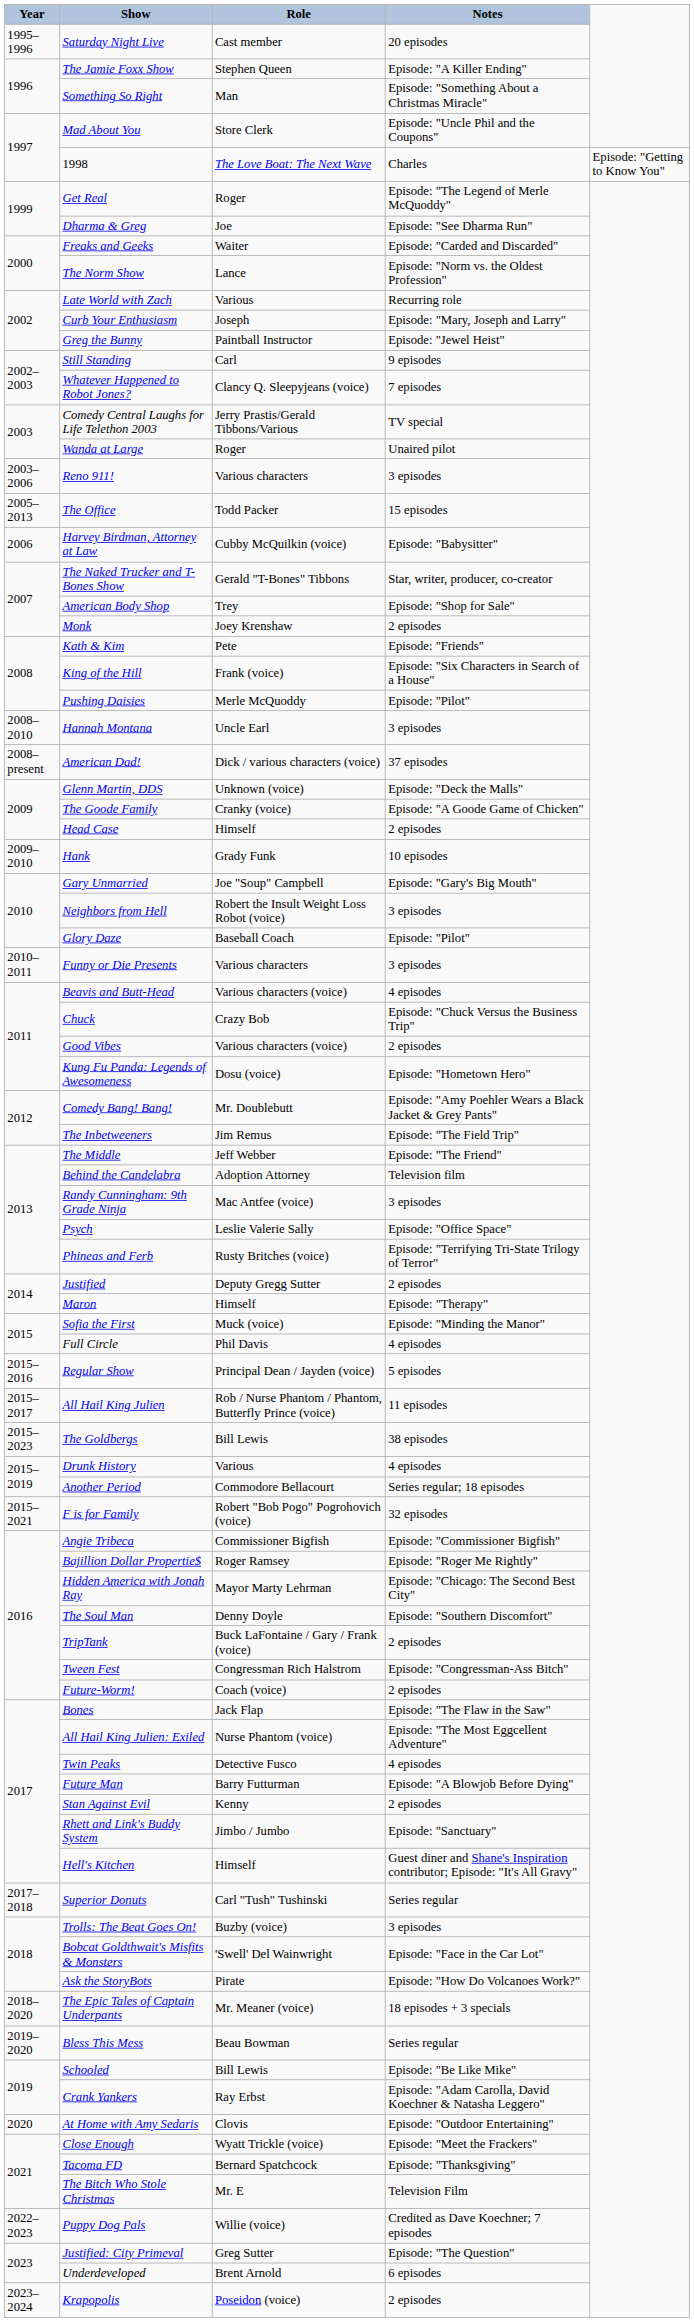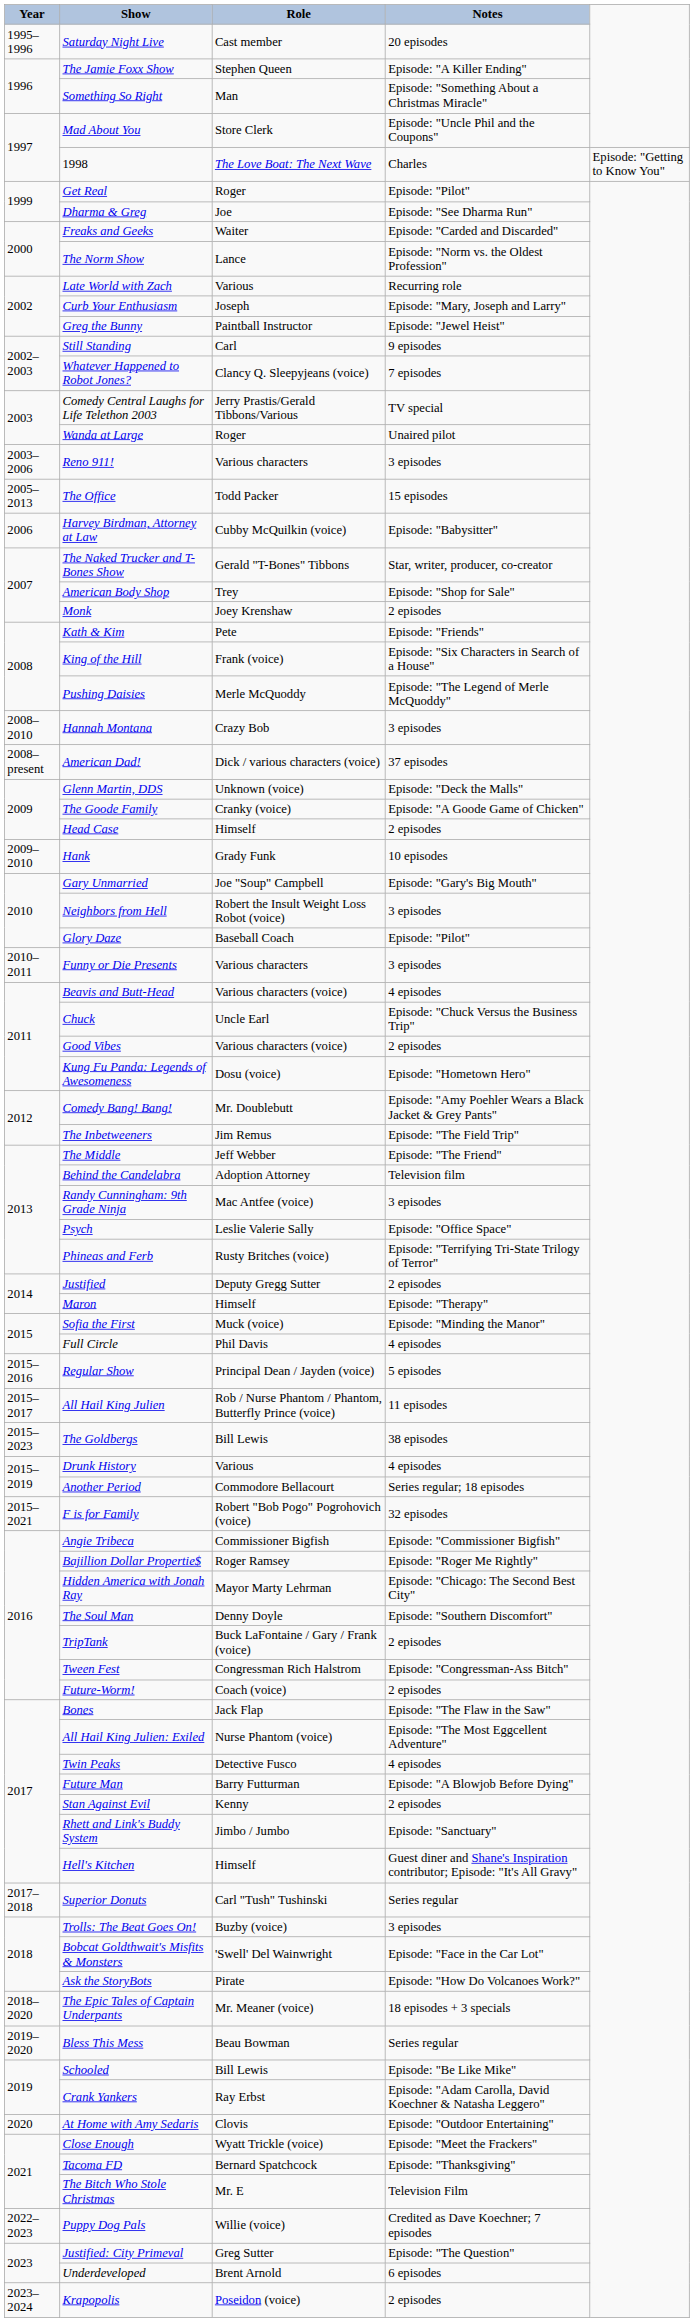 <table class="wikitable sortable">
 <tr>
 <th style="background:#B0C4DE;">Year</th>
 <th style="background:#B0C4DE;">Show</th>
 <th style="background:#B0C4DE;">Role</th>
 <th style="background:#B0C4DE;">Notes</th>
 </tr>
 <tr>
 <td>1995–1996</td>
 <td><em><a href='#'>Saturday Night Live</a></em></td>
 <td>Cast member</td>
 <td>20 episodes</td>
 </tr>
 <tr>
 <td rowspan="2">1996</td>
 <td><em><a href='#'>The Jamie Foxx Show</a></em></td>
 <td>Stephen Queen</td>
 <td>Episode: "A Killer Ending"</td>
 </tr>
 <tr>
 <td><em><a href='#'>Something So Right</a></em></td>
 <td>Man</td>
 <td>Episode: "Something About a Christmas Miracle"</td>
 </tr>
 <tr>
 <td rowspan="2">1997</td>
 <td><em><a href='#'>Mad About You</a></em></td>
 <td>Store Clerk</td>
 <td>Episode: "Uncle Phil and the Coupons"</td>
 </tr>
 <tr>
 <td>1998</td>
 <td><em><a href='#'>The Love Boat: The Next Wave</a></em></td>
 <td>Charles</td>
 <td>Episode: "Getting to Know You"</td>
 </tr>
 <tr>
 <td rowspan="2">1999</td>
 <td><em><a href='#'>Get Real</a></em></td>
 <td>Roger</td>
-<td>Episode: "The Legend of Merle McQuoddy"</td>
+<td>Episode: "Pilot"</td>
 </tr>
 <tr>
 <td><em><a href='#'>Dharma & Greg</a></em></td>
 <td>Joe</td>
 <td>Episode: "See Dharma Run"</td>
 </tr>
 <tr>
 <td rowspan="2">2000</td>
 <td><em><a href='#'>Freaks and Geeks</a></em></td>
 <td>Waiter</td>
 <td>Episode: "Carded and Discarded"</td>
 </tr>
 <tr>
 <td><em><a href='#'>The Norm Show</a></em></td>
 <td>Lance</td>
 <td>Episode: "Norm vs. the Oldest Profession"</td>
 </tr>
 <tr>
 <td rowspan="3">2002</td>
 <td><em><a href='#'>Late World with Zach</a></em></td>
 <td>Various</td>
 <td>Recurring role</td>
 </tr>
 <tr>
 <td><em><a href='#'>Curb Your Enthusiasm</a></em></td>
 <td>Joseph</td>
 <td>Episode: "Mary, Joseph and Larry"</td>
 </tr>
 <tr>
 <td><em><a href='#'>Greg the Bunny</a></em></td>
 <td>Paintball Instructor</td>
 <td>Episode: "Jewel Heist"</td>
 </tr>
 <tr>
 <td rowspan="2">2002–2003</td>
 <td><em><a href='#'>Still Standing</a></em></td>
 <td>Carl</td>
 <td>9 episodes</td>
 </tr>
 <tr>
 <td><em><a href='#'>Whatever Happened to Robot Jones?</a></em></td>
 <td>Clancy Q. Sleepyjeans (voice)</td>
 <td>7 episodes</td>
 </tr>
 <tr>
 <td rowspan="2">2003</td>
 <td><em>Comedy Central Laughs for Life Telethon 2003</em></td>
 <td>Jerry Prastis/Gerald Tibbons/Various</td>
 <td>TV special</td>
 </tr>
 <tr>
 <td><em><a href='#'>Wanda at Large</a></em></td>
 <td>Roger</td>
 <td>Unaired pilot</td>
 </tr>
 <tr>
 <td>2003–2006</td>
 <td><em><a href='#'>Reno 911!</a></em></td>
 <td>Various characters</td>
 <td>3 episodes</td>
 </tr>
 <tr>
 <td>2005–2013</td>
 <td><em><a href='#'>The Office</a></em></td>
 <td>Todd Packer</td>
 <td>15 episodes</td>
 </tr>
 <tr>
 <td>2006</td>
 <td><em><a href='#'>Harvey Birdman, Attorney at Law</a></em></td>
 <td>Cubby McQuilkin (voice)</td>
 <td>Episode: "Babysitter"</td>
 </tr>
 <tr>
 <td rowspan="3">2007</td>
 <td><em><a href='#'>The Naked Trucker and T-Bones Show</a></em></td>
 <td>Gerald "T-Bones" Tibbons</td>
 <td>Star, writer, producer, co-creator</td>
 </tr>
 <tr>
 <td><em><a href='#'>American Body Shop</a></em></td>
 <td>Trey</td>
 <td>Episode: "Shop for Sale"</td>
 </tr>
 <tr>
 <td><em><a href='#'>Monk</a></em></td>
 <td>Joey Krenshaw</td>
 <td>2 episodes</td>
 </tr>
 <tr>
 <td rowspan="3">2008</td>
 <td><em><a href='#'>Kath & Kim</a></em></td>
 <td>Pete</td>
 <td>Episode: "Friends"</td>
 </tr>
 <tr>
 <td><em><a href='#'>King of the Hill</a></em></td>
 <td>Frank (voice)</td>
 <td>Episode: "Six Characters in Search of a House"</td>
 </tr>
 <tr>
 <td><em><a href='#'>Pushing Daisies</a></em></td>
 <td>Merle McQuoddy</td>
-<td>Episode: "Pilot"</td>
+<td>Episode: "The Legend of Merle McQuoddy"</td>
 </tr>
 <tr>
 <td>2008–2010</td>
 <td><em><a href='#'>Hannah Montana</a></em></td>
-<td>Uncle Earl</td>
+<td>Crazy Bob</td>
 <td>3 episodes</td>
 </tr>
 <tr>
 <td>2008–present</td>
 <td><em><a href='#'>American Dad!</a></em></td>
 <td>Dick / various characters (voice)</td>
 <td>37 episodes</td>
 </tr>
 <tr>
 <td rowspan="3">2009</td>
 <td><em><a href='#'>Glenn Martin, DDS</a></em></td>
 <td>Unknown (voice)</td>
 <td>Episode: "Deck the Malls"</td>
 </tr>
 <tr>
 <td><em><a href='#'>The Goode Family</a></em></td>
 <td>Cranky (voice)</td>
 <td>Episode: "A Goode Game of Chicken"</td>
 </tr>
 <tr>
 <td><em><a href='#'>Head Case</a></em></td>
 <td>Himself</td>
 <td>2 episodes</td>
 </tr>
 <tr>
 <td>2009–2010</td>
 <td><em><a href='#'>Hank</a></em></td>
 <td>Grady Funk</td>
 <td>10 episodes</td>
 </tr>
 <tr>
 <td rowspan="3">2010</td>
 <td><em><a href='#'>Gary Unmarried</a></em></td>
 <td>Joe "Soup" Campbell</td>
 <td>Episode: "Gary's Big Mouth"</td>
 </tr>
 <tr>
 <td><em><a href='#'>Neighbors from Hell</a></em></td>
 <td>Robert the Insult Weight Loss Robot (voice)</td>
 <td>3 episodes</td>
 </tr>
 <tr>
 <td><em><a href='#'>Glory Daze</a></em></td>
 <td>Baseball Coach</td>
 <td>Episode: "Pilot"</td>
 </tr>
 <tr>
 <td>2010–2011</td>
 <td><em><a href='#'>Funny or Die Presents</a></em></td>
 <td>Various characters</td>
 <td>3 episodes</td>
 </tr>
 <tr>
 <td rowspan="4">2011</td>
 <td><em><a href='#'>Beavis and Butt-Head</a></em></td>
 <td>Various characters (voice)</td>
 <td>4 episodes</td>
 </tr>
 <tr>
 <td><em><a href='#'>Chuck</a></em></td>
-<td>Crazy Bob</td>
+<td>Uncle Earl</td>
 <td>Episode: "Chuck Versus the Business Trip"</td>
 </tr>
 <tr>
 <td><em><a href='#'>Good Vibes</a></em></td>
 <td>Various characters (voice)</td>
 <td>2 episodes</td>
 </tr>
 <tr>
 <td><em><a href='#'>Kung Fu Panda: Legends of Awesomeness</a></em></td>
 <td>Dosu (voice)</td>
 <td>Episode: "Hometown Hero"</td>
 </tr>
 <tr>
 <td rowspan="2">2012</td>
 <td><em><a href='#'>Comedy Bang! Bang!</a></em></td>
 <td>Mr. Doublebutt</td>
 <td>Episode: "Amy Poehler Wears a Black Jacket & Grey Pants"</td>
 </tr>
 <tr>
 <td><em><a href='#'>The Inbetweeners</a></em></td>
 <td>Jim Remus</td>
 <td>Episode: "The Field Trip"</td>
 </tr>
 <tr>
 <td rowspan="5">2013</td>
 <td><em><a href='#'>The Middle</a></em></td>
 <td>Jeff Webber</td>
 <td>Episode: "The Friend"</td>
 </tr>
 <tr>
 <td><em><a href='#'>Behind the Candelabra</a></em></td>
 <td>Adoption Attorney</td>
 <td>Television film</td>
 </tr>
 <tr>
 <td><em><a href='#'>Randy Cunningham: 9th Grade Ninja</a></em></td>
 <td>Mac Antfee (voice)</td>
 <td>3 episodes</td>
 </tr>
 <tr>
 <td><em><a href='#'>Psych</a></em></td>
 <td>Leslie Valerie Sally</td>
 <td>Episode: "Office Space"</td>
 </tr>
 <tr>
 <td><em><a href='#'>Phineas and Ferb</a></em></td>
 <td>Rusty Britches (voice)</td>
 <td>Episode: "Terrifying Tri-State Trilogy of Terror"</td>
 </tr>
 <tr>
 <td rowspan="2">2014</td>
 <td><em><a href='#'>Justified</a></em></td>
 <td>Deputy Gregg Sutter</td>
 <td>2 episodes</td>
 </tr>
 <tr>
 <td><em><a href='#'>Maron</a></em></td>
 <td>Himself</td>
 <td>Episode: "Therapy"</td>
 </tr>
 <tr>
 <td rowspan="2">2015</td>
 <td><em><a href='#'>Sofia the First</a></em></td>
 <td>Muck (voice)</td>
 <td>Episode: "Minding the Manor"</td>
 </tr>
 <tr>
 <td><em>Full Circle</em></td>
 <td>Phil Davis</td>
 <td>4 episodes</td>
 </tr>
 <tr>
 <td>2015–2016</td>
 <td><em><a href='#'>Regular Show</a></em></td>
 <td>Principal Dean / Jayden (voice)</td>
 <td>5 episodes</td>
 </tr>
 <tr>
 <td>2015–2017</td>
 <td><em><a href='#'>All Hail King Julien</a></em></td>
 <td>Rob / Nurse Phantom / Phantom, Butterfly Prince (voice)</td>
 <td>11 episodes</td>
 </tr>
 <tr>
 <td>2015–2023</td>
 <td><em><a href='#'>The Goldbergs</a></em></td>
 <td>Bill Lewis</td>
 <td>38 episodes</td>
 </tr>
 <tr>
 <td rowspan="2">2015–2019</td>
 <td><em><a href='#'>Drunk History</a></em></td>
 <td>Various</td>
 <td>4 episodes</td>
 </tr>
 <tr>
 <td><em><a href='#'>Another Period</a></em></td>
 <td>Commodore Bellacourt</td>
 <td>Series regular; 18 episodes</td>
 </tr>
 <tr>
 <td>2015–2021</td>
 <td><em><a href='#'>F is for Family</a></em></td>
 <td>Robert "Bob Pogo" Pogrohovich (voice)</td>
 <td>32 episodes</td>
 </tr>
 <tr>
 <td rowspan="7">2016</td>
 <td><em><a href='#'>Angie Tribeca</a></em></td>
 <td>Commissioner Bigfish</td>
 <td>Episode: "Commissioner Bigfish"</td>
 </tr>
 <tr>
 <td><em><a href='#'>Bajillion Dollar Propertie$</a></em></td>
 <td>Roger Ramsey</td>
 <td>Episode: "Roger Me Rightly"</td>
 </tr>
 <tr>
 <td><em><a href='#'>Hidden America with Jonah Ray</a></em></td>
 <td>Mayor Marty Lehrman</td>
 <td>Episode: "Chicago: The Second Best City"</td>
 </tr>
 <tr>
 <td><em><a href='#'>The Soul Man</a></em></td>
 <td>Denny Doyle</td>
 <td>Episode: "Southern Discomfort"</td>
 </tr>
 <tr>
 <td><em><a href='#'>TripTank</a></em></td>
 <td>Buck LaFontaine / Gary / Frank (voice)</td>
 <td>2 episodes</td>
 </tr>
 <tr>
 <td><em><a href='#'>Tween Fest</a></em></td>
 <td>Congressman Rich Halstrom</td>
 <td>Episode: "Congressman-Ass Bitch"</td>
 </tr>
 <tr>
 <td><em><a href='#'>Future-Worm!</a></em></td>
 <td>Coach (voice)</td>
 <td>2 episodes</td>
 </tr>
 <tr>
 <td rowspan="7">2017</td>
 <td><em><a href='#'>Bones</a></em></td>
 <td>Jack Flap</td>
 <td>Episode: "The Flaw in the Saw"</td>
 </tr>
 <tr>
 <td><em><a href='#'>All Hail King Julien: Exiled</a></em></td>
 <td>Nurse Phantom (voice)</td>
 <td>Episode: "The Most Eggcellent Adventure"</td>
 </tr>
 <tr>
 <td><em><a href='#'>Twin Peaks</a></em></td>
 <td>Detective Fusco</td>
 <td>4 episodes</td>
 </tr>
 <tr>
 <td><em><a href='#'>Future Man</a></em></td>
 <td>Barry Futturman</td>
 <td>Episode: "A Blowjob Before Dying"</td>
 </tr>
 <tr>
 <td><em><a href='#'>Stan Against Evil</a></em></td>
 <td>Kenny</td>
 <td>2 episodes</td>
 </tr>
 <tr>
 <td><em><a href='#'>Rhett and Link's Buddy System</a></em></td>
 <td>Jimbo / Jumbo</td>
 <td>Episode: "Sanctuary"</td>
 </tr>
 <tr>
 <td><em><a href='#'>Hell's Kitchen</a></em></td>
 <td>Himself</td>
 <td>Guest diner and <a href='#'>Shane's Inspiration</a> contributor; Episode: "It's All Gravy"</td>
 </tr>
 <tr>
 <td>2017–2018</td>
 <td><em><a href='#'>Superior Donuts</a></em></td>
 <td>Carl "Tush"  Tushinski</td>
 <td>Series regular</td>
 </tr>
 <tr>
 <td rowspan="3">2018</td>
 <td><em><a href='#'>Trolls: The Beat Goes On!</a></em></td>
 <td>Buzby (voice)</td>
 <td>3 episodes</td>
 </tr>
 <tr>
 <td><em><a href='#'>Bobcat Goldthwait's Misfits & Monsters</a></em></td>
 <td>'Swell' Del Wainwright</td>
 <td>Episode: "Face in the Car Lot"</td>
 </tr>
 <tr>
 <td><em><a href='#'>Ask the StoryBots</a></em></td>
 <td>Pirate</td>
 <td>Episode: "How Do Volcanoes Work?"</td>
 </tr>
 <tr>
 <td>2018–2020</td>
 <td><em><a href='#'>The Epic Tales of Captain Underpants</a></em></td>
 <td>Mr. Meaner (voice)</td>
 <td>18 episodes + 3 specials</td>
 </tr>
 <tr>
 <td>2019–2020</td>
 <td><em><a href='#'>Bless This Mess</a></em></td>
 <td>Beau Bowman</td>
 <td>Series regular</td>
 </tr>
 <tr>
 <td rowspan="2">2019</td>
 <td><em><a href='#'>Schooled</a></em></td>
 <td>Bill Lewis</td>
 <td>Episode: "Be Like Mike"</td>
 </tr>
 <tr>
 <td><em><a href='#'>Crank Yankers</a></em></td>
 <td>Ray Erbst</td>
 <td>Episode: "Adam Carolla, David Koechner & Natasha Leggero"</td>
 </tr>
 <tr>
 <td>2020</td>
 <td><em><a href='#'>At Home with Amy Sedaris</a></em></td>
 <td>Clovis</td>
 <td>Episode: "Outdoor Entertaining"</td>
 </tr>
 <tr>
 <td rowspan="3">2021</td>
 <td><em><a href='#'>Close Enough</a></em></td>
 <td>Wyatt Trickle (voice)</td>
 <td>Episode: "Meet the Frackers"</td>
 </tr>
 <tr>
 <td><em><a href='#'>Tacoma FD</a></em></td>
 <td>Bernard Spatchcock</td>
 <td>Episode: "Thanksgiving"</td>
 </tr>
 <tr>
 <td><em><a href='#'>The Bitch Who Stole Christmas</a></em></td>
 <td>Mr. E</td>
 <td>Television Film</td>
 </tr>
 <tr>
 <td>2022–2023</td>
 <td><em><a href='#'>Puppy Dog Pals</a></em></td>
 <td>Willie (voice)</td>
 <td>Credited as Dave Koechner; 7 episodes</td>
 </tr>
 <tr>
 <td rowspan="2">2023</td>
 <td><em><a href='#'>Justified: City Primeval</a></em></td>
 <td>Greg Sutter</td>
 <td>Episode: "The Question"</td>
 </tr>
 <tr>
 <td><em>Underdeveloped</em></td>
 <td>Brent Arnold</td>
 <td>6 episodes</td>
 </tr>
 <tr>
 <td>2023–2024</td>
 <td><em><a href='#'>Krapopolis</a></em></td>
 <td><a href='#'>Poseidon</a> (voice)</td>
 <td>2 episodes</td>
 </tr>
 </table>
